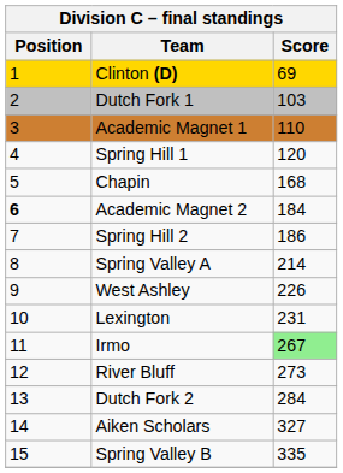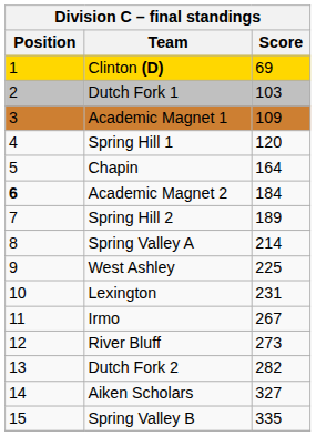 <table class="wikitable collapsible collapsed" style="float:right; width:310px">
 <tr>
 <th colspan=3>Division C – final standings</th>
 </tr>
 <tr>
 <th>Position</th>
 <th>Team</th>
 <th>Score</th>
 </tr>
 <tr style="background:#ffd700; color:black">
 <td>1</td>
 <td>Clinton <strong>(D)</strong></td>
 <td>69</td>
 </tr>
 <tr style="background:#c0c0c0; color:black">
 <td>2</td>
 <td>Dutch Fork 1</td>
 <td>103</td>
 </tr>
 <tr style="background:#cd7f32; color:black">
 <td>3</td>
 <td>Academic Magnet 1</td>
-<td>110</td>
+<td>109</td>
 </tr>
 <tr>
 <td>4</td>
 <td>Spring Hill 1</td>
 <td>120</td>
 </tr>
 <tr>
 <td>5</td>
 <td>Chapin</td>
-<td>168</td>
+<td>164</td>
 </tr>
 <tr>
 <td><strong>6</strong></td>
 <td>Academic Magnet 2</td>
 <td>184</td>
 </tr>
 <tr>
 <td>7</td>
 <td>Spring Hill 2</td>
-<td>186</td>
+<td>189</td>
 </tr>
 <tr>
 <td>8</td>
 <td>Spring Valley A</td>
 <td>214</td>
 </tr>
 <tr>
 <td>9</td>
 <td>West Ashley</td>
-<td>226</td>
+<td>225</td>
 </tr>
 <tr>
 <td>10</td>
 <td>Lexington</td>
 <td>231</td>
 </tr>
 <tr>
 <td>11</td>
 <td>Irmo</td>
-<td style="background: lightgreen;">267</td>
+<td>267</td>
 </tr>
 <tr>
 <td>12</td>
 <td>River Bluff</td>
 <td>273</td>
 </tr>
 <tr>
 <td>13</td>
 <td>Dutch Fork 2</td>
-<td>284</td>
+<td>282</td>
 </tr>
 <tr>
 <td>14</td>
 <td>Aiken Scholars</td>
 <td>327</td>
 </tr>
 <tr>
 <td>15</td>
 <td>Spring Valley B</td>
 <td>335</td>
 </tr>
 <tr>
 </tr>
 </table>
